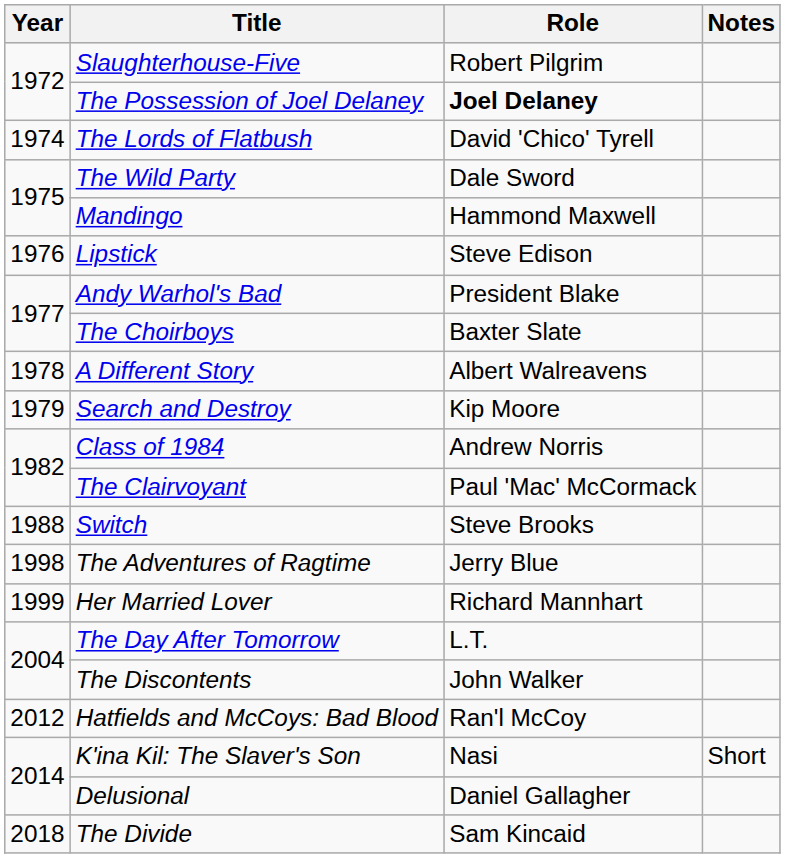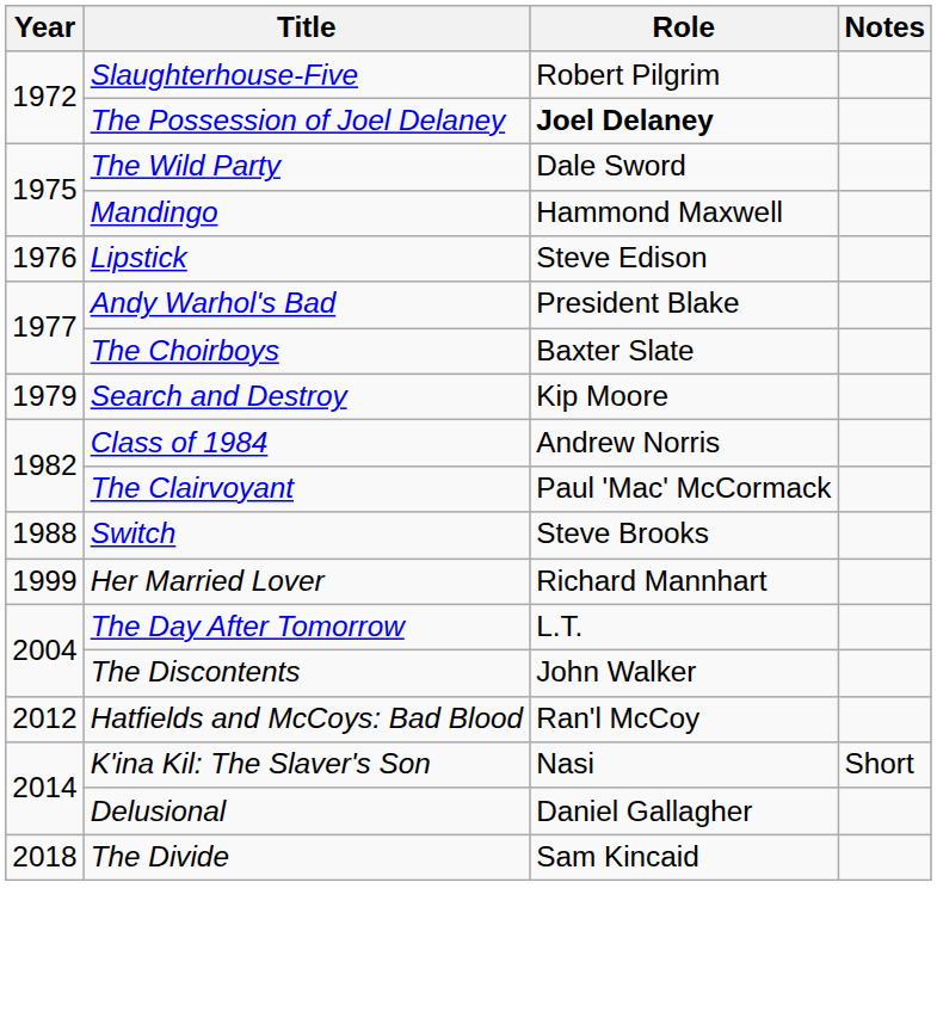 <table class="wikitable sortable">
 <tr>
 <th>Year</th>
 <th>Title</th>
 <th>Role</th>
 <th class="unsortable">Notes</th>
 </tr>
 <tr>
 <td rowspan=2>1972</td>
 <td><em><a href='#'>Slaughterhouse-Five</a></em></td>
 <td>Robert Pilgrim</td>
 <td></td>
 </tr>
 <tr>
 <td><em><a href='#'>The Possession of Joel Delaney</a></em></td>
 <td><strong>Joel Delaney</strong></td>
-<td></td>
-</tr>
-<tr>
-<td>1974</td>
-<td><em><a href='#'>The Lords of Flatbush</a></em></td>
-<td>David 'Chico' Tyrell</td>
 <td></td>
 </tr>
 <tr>
 <td rowspan=2>1975</td>
 <td><em><a href='#'>The Wild Party</a></em></td>
 <td>Dale Sword</td>
 <td></td>
 </tr>
 <tr>
 <td><em><a href='#'>Mandingo</a></em></td>
 <td>Hammond Maxwell</td>
 <td></td>
 </tr>
 <tr>
 <td>1976</td>
 <td><em><a href='#'>Lipstick</a></em></td>
 <td>Steve Edison</td>
 <td></td>
 </tr>
 <tr>
 <td rowspan=2>1977</td>
 <td><em><a href='#'>Andy Warhol's Bad</a></em></td>
 <td>President Blake</td>
 <td></td>
 </tr>
 <tr>
 <td><em><a href='#'>The Choirboys</a></em></td>
 <td>Baxter Slate</td>
 <td></td>
 </tr>
 <tr>
-<td>1978</td>
-<td><em><a href='#'>A Different Story</a></em></td>
-<td>Albert Walreavens</td>
-<td></td>
-</tr>
-<tr>
 <td>1979</td>
 <td><em><a href='#'>Search and Destroy</a></em></td>
 <td>Kip Moore</td>
 <td></td>
 </tr>
 <tr>
 <td rowspan=2>1982</td>
 <td><em><a href='#'>Class of 1984</a></em></td>
 <td>Andrew Norris</td>
 <td></td>
 </tr>
 <tr>
 <td><em><a href='#'>The Clairvoyant</a></em></td>
 <td>Paul 'Mac' McCormack</td>
 <td></td>
 </tr>
 <tr>
 <td>1988</td>
 <td><em><a href='#'>Switch</a></em></td>
 <td>Steve Brooks</td>
-<td></td>
-</tr>
-<tr>
-<td>1998</td>
-<td><em>The Adventures of Ragtime</em></td>
-<td>Jerry Blue</td>
 <td></td>
 </tr>
 <tr>
 <td>1999</td>
 <td><em>Her Married Lover</em></td>
 <td>Richard Mannhart</td>
 <td></td>
 </tr>
 <tr>
 <td rowspan=2>2004</td>
 <td><em><a href='#'>The Day After Tomorrow</a></em></td>
 <td>L.T.</td>
 <td></td>
 </tr>
 <tr>
 <td><em>The Discontents</em></td>
 <td>John Walker</td>
 <td></td>
 </tr>
 <tr>
 <td>2012</td>
 <td><em>Hatfields and McCoys: Bad Blood</em></td>
 <td>Ran'l McCoy</td>
 <td></td>
 </tr>
 <tr>
 <td rowspan=2>2014</td>
 <td><em>K'ina Kil: The Slaver's Son</em></td>
 <td>Nasi</td>
 <td>Short</td>
 </tr>
 <tr>
 <td><em>Delusional</em></td>
 <td>Daniel Gallagher</td>
 <td></td>
 </tr>
 <tr>
 <td>2018</td>
 <td><em>The Divide</em></td>
 <td>Sam Kincaid</td>
 <td></td>
 </tr>
 </table>
